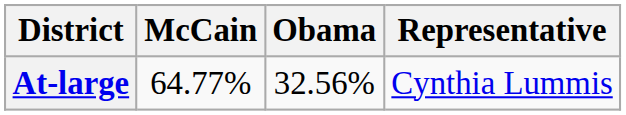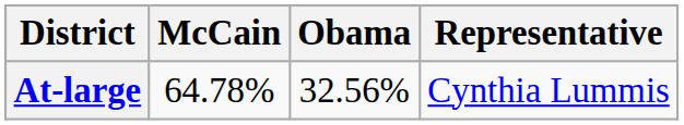 <table class=wikitable>
 <tr>
 <th>District</th>
 <th>McCain</th>
 <th>Obama</th>
 <th>Representative</th>
 </tr>
 <tr align=center>
 <th><a href='#'>At-large</a></th>
-<td>64.77%</td>
+<td>64.78%</td>
 <td>32.56%</td>
 <td><a href='#'>Cynthia Lummis</a></td>
 </tr>
 </table>
